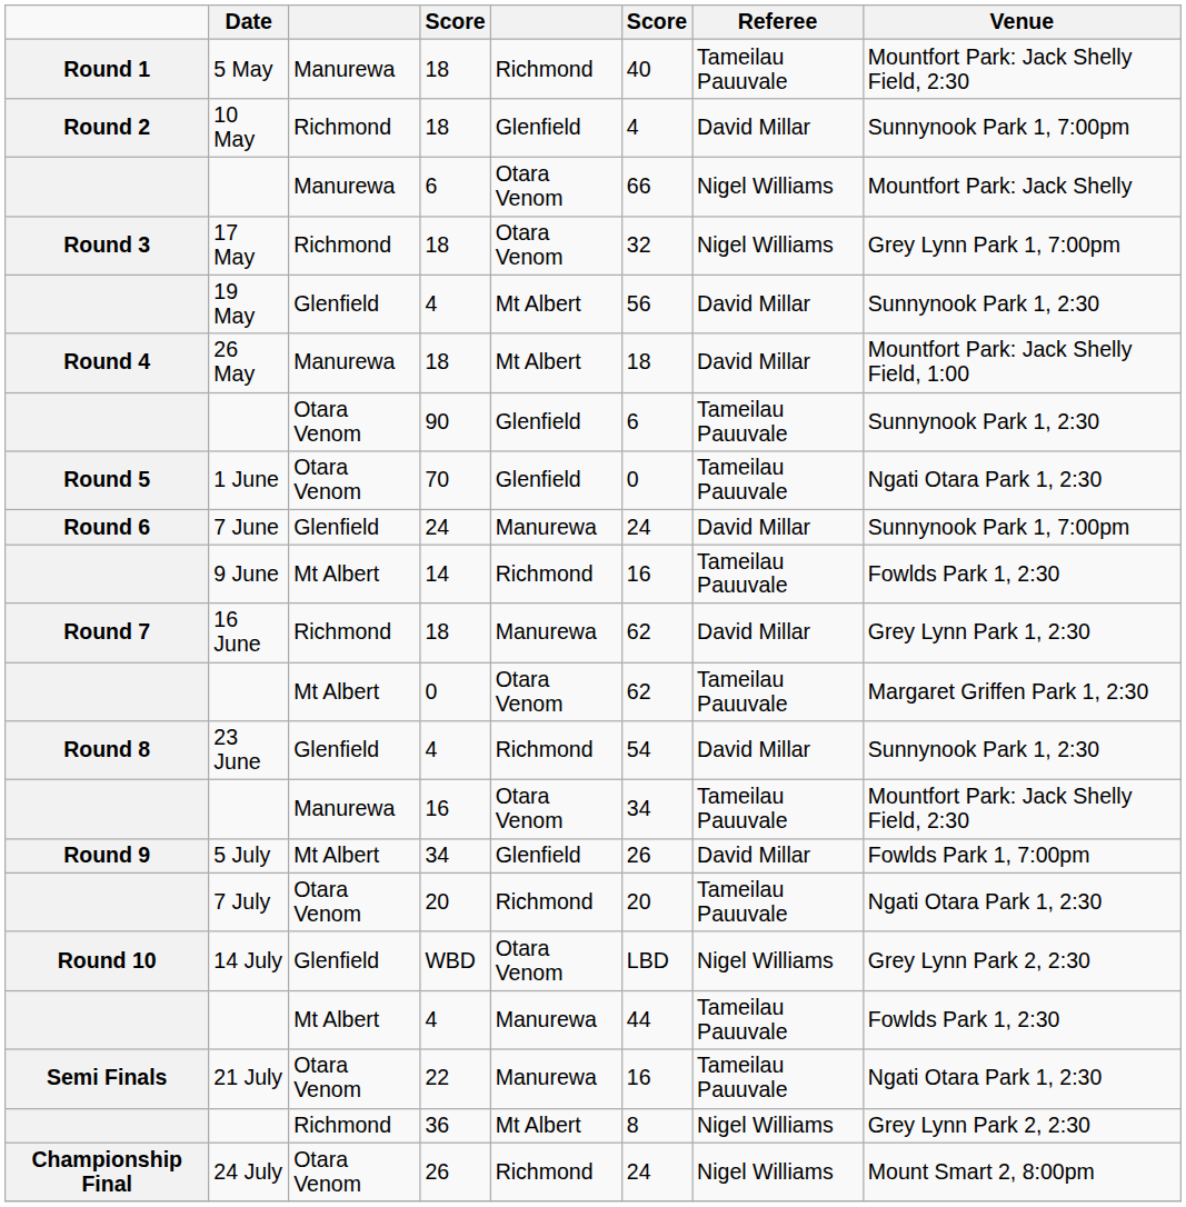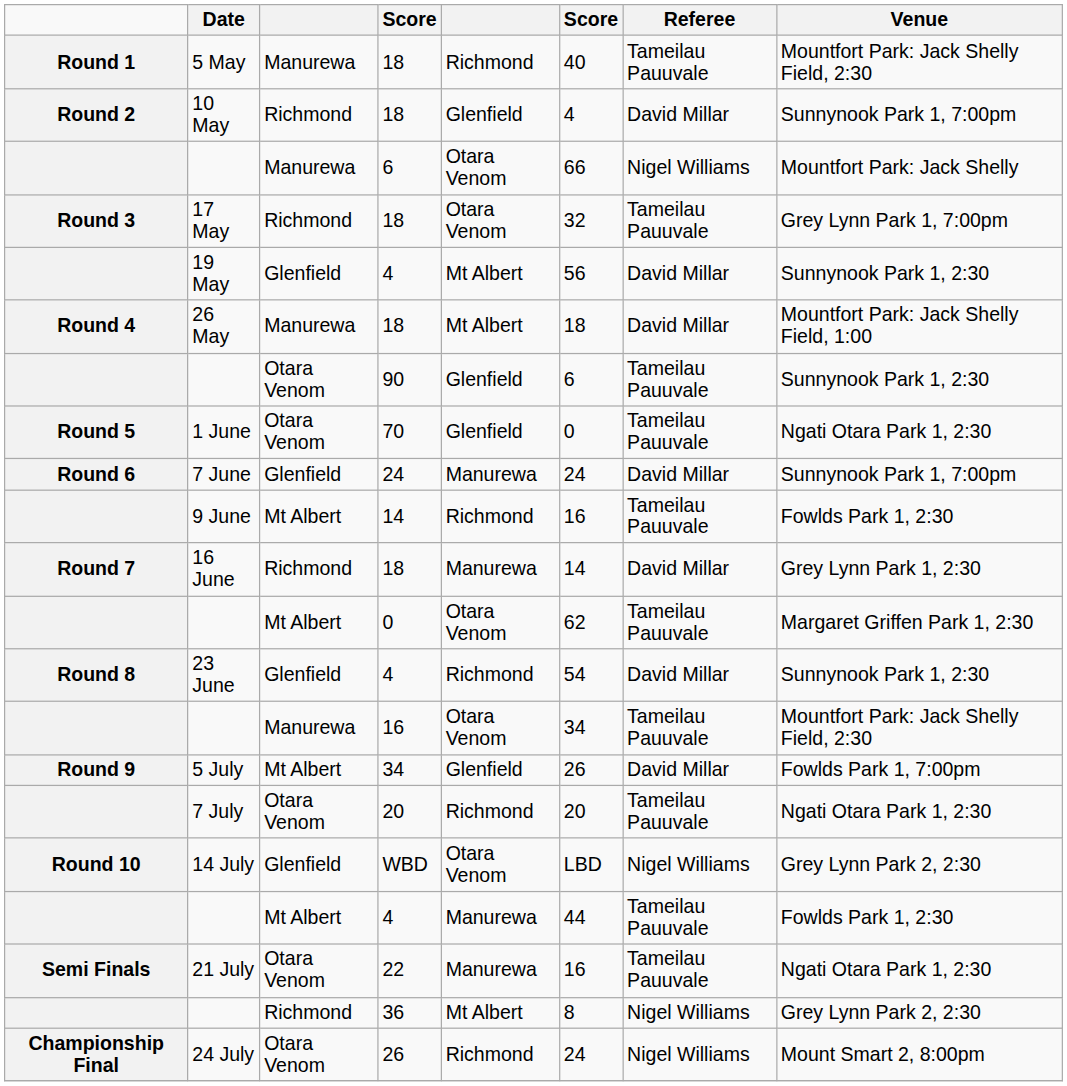 <table class="wikitable mw-collapsible">
 <tr>
 <td></td>
 <th scope="col">Date</th>
 <th scope="col"></th>
 <th scope="col">Score</th>
 <th scope="col"></th>
 <th scope="col">Score</th>
 <th scope="col">Referee</th>
 <th scope="col">Venue</th>
 </tr>
 <tr>
 <th scope="row">Round 1</th>
 <td>5 May</td>
 <td>Manurewa</td>
 <td>18</td>
 <td>Richmond</td>
 <td>40</td>
 <td>Tameilau Pauuvale</td>
 <td>Mountfort Park: Jack Shelly Field, 2:30</td>
 </tr>
 <tr>
 <th scope="row">Round 2</th>
 <td>10 May</td>
 <td>Richmond</td>
 <td>18</td>
 <td>Glenfield</td>
 <td>4</td>
 <td>David Millar</td>
 <td>Sunnynook Park 1, 7:00pm</td>
 </tr>
 <tr>
 <th scope="row"></th>
 <td></td>
 <td>Manurewa</td>
 <td>6</td>
 <td>Otara Venom</td>
 <td>66</td>
 <td>Nigel Williams</td>
 <td>Mountfort Park: Jack Shelly</td>
 </tr>
 <tr>
 <th scope="row">Round 3</th>
 <td>17 May</td>
 <td>Richmond</td>
 <td>18</td>
 <td>Otara Venom</td>
 <td>32</td>
-<td>Nigel Williams</td>
+<td>Tameilau Pauuvale</td>
 <td>Grey Lynn Park 1, 7:00pm</td>
 </tr>
 <tr>
 <th scope="row"></th>
 <td>19 May</td>
 <td>Glenfield</td>
 <td>4</td>
 <td>Mt Albert</td>
 <td>56</td>
 <td>David Millar</td>
 <td>Sunnynook Park 1, 2:30</td>
 </tr>
 <tr>
 <th scope="row">Round 4</th>
 <td>26 May</td>
 <td>Manurewa</td>
 <td>18</td>
 <td>Mt Albert</td>
 <td>18</td>
 <td>David Millar</td>
 <td>Mountfort Park: Jack Shelly Field, 1:00</td>
 </tr>
 <tr>
 <th scope="row"></th>
 <td></td>
 <td>Otara Venom</td>
 <td>90</td>
 <td>Glenfield</td>
 <td>6</td>
 <td>Tameilau Pauuvale</td>
 <td>Sunnynook Park 1, 2:30</td>
 </tr>
 <tr>
 <th scope="row">Round 5</th>
 <td>1 June</td>
 <td>Otara Venom</td>
 <td>70</td>
 <td>Glenfield</td>
 <td>0</td>
 <td>Tameilau Pauuvale</td>
 <td>Ngati Otara Park 1, 2:30</td>
 </tr>
 <tr>
 <th scope="row">Round 6</th>
 <td>7 June</td>
 <td>Glenfield</td>
 <td>24</td>
 <td>Manurewa</td>
 <td>24</td>
 <td>David Millar</td>
 <td>Sunnynook Park 1, 7:00pm</td>
 </tr>
 <tr>
 <th scope="row"></th>
 <td>9 June</td>
 <td>Mt Albert</td>
 <td>14</td>
 <td>Richmond</td>
 <td>16</td>
 <td>Tameilau Pauuvale</td>
 <td>Fowlds Park 1, 2:30</td>
 </tr>
 <tr>
 <th scope="row">Round 7</th>
 <td>16 June</td>
 <td>Richmond</td>
 <td>18</td>
 <td>Manurewa</td>
-<td>62</td>
+<td>14</td>
 <td>David Millar</td>
 <td>Grey Lynn Park 1, 2:30</td>
 </tr>
 <tr>
 <th scope="row"></th>
 <td></td>
 <td>Mt Albert</td>
 <td>0</td>
 <td>Otara Venom</td>
 <td>62</td>
 <td>Tameilau Pauuvale</td>
 <td>Margaret Griffen Park 1, 2:30</td>
 </tr>
 <tr>
 <th scope="row">Round 8</th>
 <td>23 June</td>
 <td>Glenfield</td>
 <td>4</td>
 <td>Richmond</td>
 <td>54</td>
 <td>David Millar</td>
 <td>Sunnynook Park 1, 2:30</td>
 </tr>
 <tr>
 <th scope="row"></th>
 <td></td>
 <td>Manurewa</td>
 <td>16</td>
 <td>Otara Venom</td>
 <td>34</td>
 <td>Tameilau Pauuvale</td>
 <td>Mountfort Park: Jack Shelly Field, 2:30</td>
 </tr>
 <tr>
 <th scope="row">Round 9</th>
 <td>5 July</td>
 <td>Mt Albert</td>
 <td>34</td>
 <td>Glenfield</td>
 <td>26</td>
 <td>David Millar</td>
 <td>Fowlds Park 1, 7:00pm</td>
 </tr>
 <tr>
 <th scope="row"></th>
 <td>7 July</td>
 <td>Otara Venom</td>
 <td>20</td>
 <td>Richmond</td>
 <td>20</td>
 <td>Tameilau Pauuvale</td>
 <td>Ngati Otara Park 1, 2:30</td>
 </tr>
 <tr>
 <th scope="row">Round 10</th>
 <td>14 July</td>
 <td>Glenfield</td>
 <td>WBD</td>
 <td>Otara Venom</td>
 <td>LBD</td>
 <td>Nigel Williams</td>
 <td>Grey Lynn Park 2, 2:30</td>
 </tr>
 <tr>
 <th scope="row"></th>
 <td></td>
 <td>Mt Albert</td>
 <td>4</td>
 <td>Manurewa</td>
 <td>44</td>
 <td>Tameilau Pauuvale</td>
 <td>Fowlds Park 1, 2:30</td>
 </tr>
 <tr>
 <th scope="row">Semi Finals</th>
 <td>21 July</td>
 <td>Otara Venom</td>
 <td>22</td>
 <td>Manurewa</td>
 <td>16</td>
 <td>Tameilau Pauuvale</td>
 <td>Ngati Otara Park 1, 2:30</td>
 </tr>
 <tr>
 <th scope="row"></th>
 <td></td>
 <td>Richmond</td>
 <td>36</td>
 <td>Mt Albert</td>
 <td>8</td>
 <td>Nigel Williams</td>
 <td>Grey Lynn Park 2, 2:30</td>
 </tr>
 <tr>
 <th scope="row">Championship Final</th>
 <td>24 July</td>
 <td>Otara Venom</td>
 <td>26</td>
 <td>Richmond</td>
 <td>24</td>
 <td>Nigel Williams</td>
 <td>Mount Smart 2, 8:00pm</td>
 </tr>
 <tr>
 </tr>
 </table>
